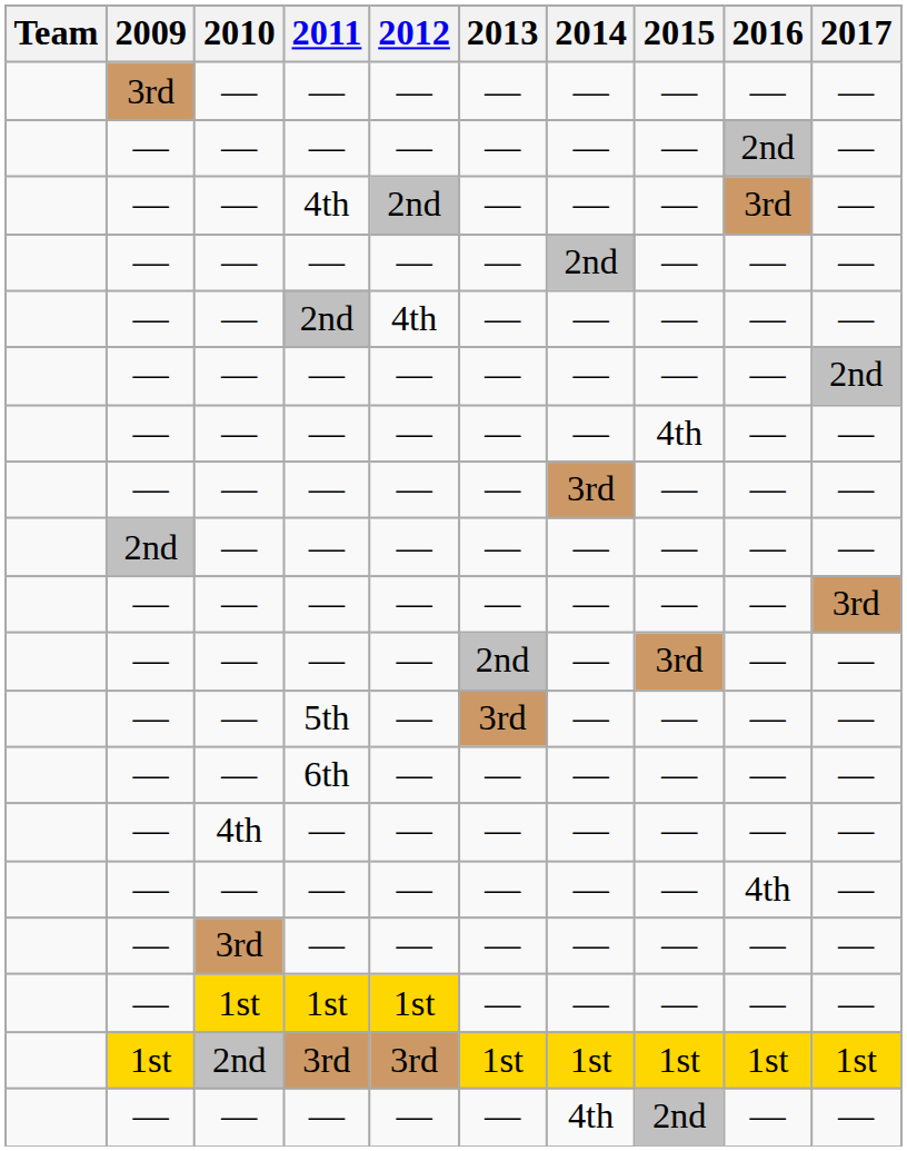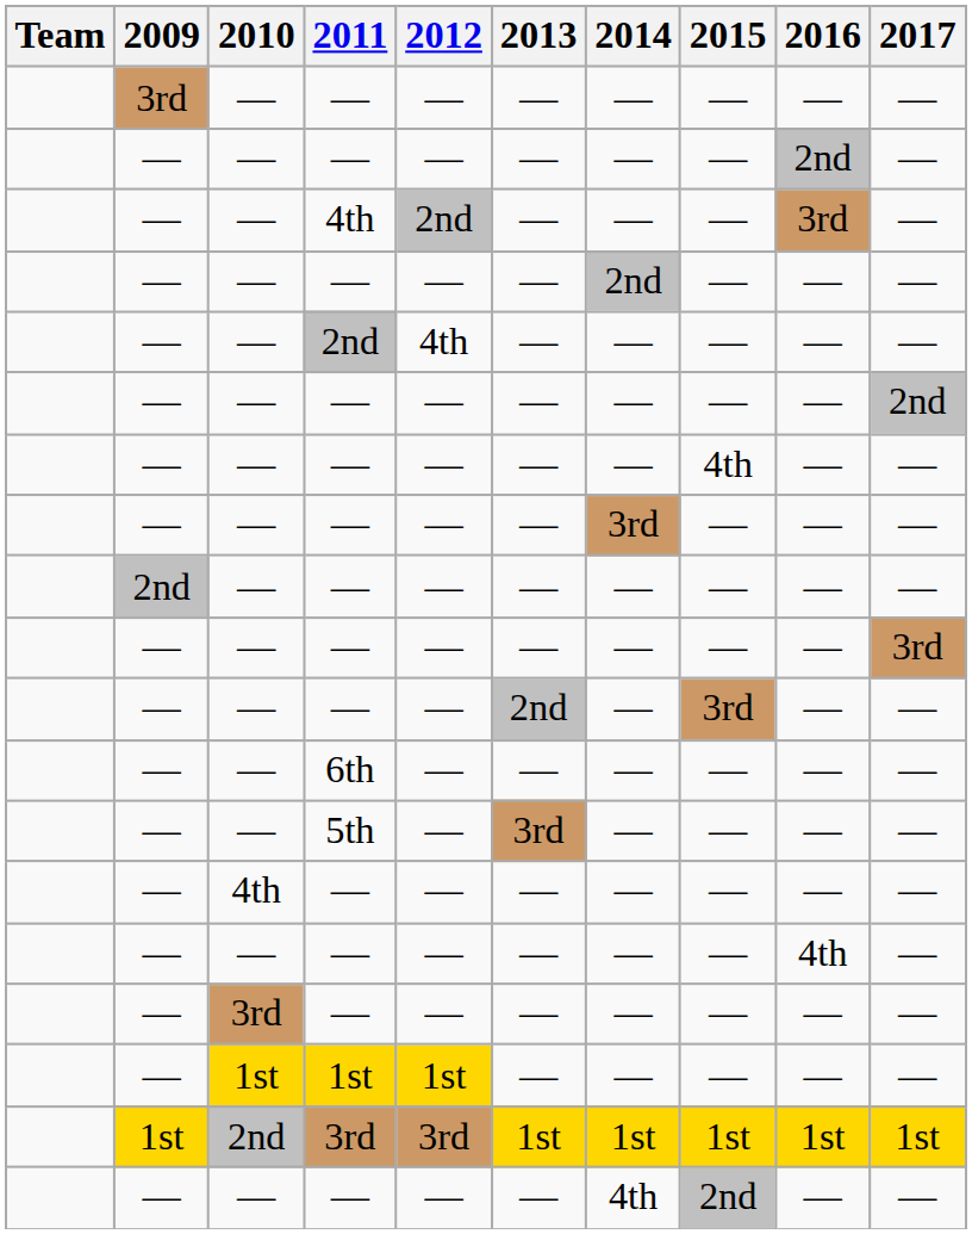 <table class="wikitable" style="text-align:center;">
 <tr valign=bottom>
 <th>Team</th>
 <th>2009<br></th>
 <th>2010<br></th>
 <th><a href='#'>2011</a><br></th>
 <th><a href='#'>2012</a><br></th>
 <th>2013<br></th>
 <th>2014<br></th>
 <th>2015<br></th>
 <th>2016<br></th>
 <th>2017<br></th>
 </tr>
 <tr>
 <td align="left"></td>
 <td bgcolor=CC9966>3rd</td>
 <td>—</td>
 <td>—</td>
 <td>—</td>
 <td>—</td>
 <td>—</td>
 <td>—</td>
 <td>—</td>
 <td>—</td>
 </tr>
 <tr>
 <td align="left"></td>
 <td>—</td>
 <td>—</td>
 <td>—</td>
 <td>—</td>
 <td>—</td>
 <td>—</td>
 <td>—</td>
 <td bgcolor=silver>2nd</td>
 <td>—</td>
 </tr>
 <tr>
 <td align="left"></td>
 <td>—</td>
 <td>—</td>
 <td>4th</td>
 <td bgcolor=silver>2nd</td>
 <td>—</td>
 <td>—</td>
 <td>—</td>
 <td bgcolor=CC9966>3rd</td>
 <td>—</td>
 </tr>
 <tr>
 <td align="left"></td>
 <td>—</td>
 <td>—</td>
 <td>—</td>
 <td>—</td>
 <td>—</td>
 <td bgcolor=silver>2nd</td>
 <td>—</td>
 <td>—</td>
 <td>—</td>
 </tr>
 <tr>
 <td align="left"></td>
 <td>—</td>
 <td>—</td>
 <td bgcolor=silver>2nd</td>
 <td>4th</td>
 <td>—</td>
 <td>—</td>
 <td>—</td>
 <td>—</td>
 <td>—</td>
 </tr>
 <tr>
 <td align="left"></td>
 <td>—</td>
 <td>—</td>
 <td>—</td>
 <td>—</td>
 <td>—</td>
 <td>—</td>
 <td>—</td>
 <td>—</td>
 <td bgcolor=silver>2nd</td>
 </tr>
 <tr>
 <td align="left"></td>
 <td>—</td>
 <td>—</td>
 <td>—</td>
 <td>—</td>
 <td>—</td>
 <td>—</td>
 <td>4th</td>
 <td>—</td>
 <td>—</td>
 </tr>
 <tr>
 <td align="left"></td>
 <td>—</td>
 <td>—</td>
 <td>—</td>
 <td>—</td>
 <td>—</td>
 <td bgcolor=CC9966>3rd</td>
 <td>—</td>
 <td>—</td>
 <td>—</td>
 </tr>
 <tr>
 <td align="left"></td>
 <td bgcolor=silver>2nd</td>
 <td>—</td>
 <td>—</td>
 <td>—</td>
 <td>—</td>
 <td>—</td>
 <td>—</td>
 <td>—</td>
 <td>—</td>
 </tr>
 <tr>
 <td align="left"></td>
 <td>—</td>
 <td>—</td>
 <td>—</td>
 <td>—</td>
 <td>—</td>
 <td>—</td>
 <td>—</td>
 <td>—</td>
 <td bgcolor=CC9966>3rd</td>
 </tr>
 <tr>
 <td align="left"></td>
 <td>—</td>
 <td>—</td>
 <td>—</td>
 <td>—</td>
 <td bgcolor=silver>2nd</td>
 <td>—</td>
 <td bgcolor=CC9966>3rd</td>
 <td>—</td>
 <td>—</td>
 </tr>
 <tr>
 <td align="left"></td>
 <td>—</td>
 <td>—</td>
-<td>5th</td>
+<td>6th</td>
 <td>—</td>
-<td bgcolor=CC9966>3rd</td>
+<td>—</td>
 <td>—</td>
 <td>—</td>
 <td>—</td>
 <td>—</td>
 </tr>
 <tr>
 <td align="left"></td>
 <td>—</td>
 <td>—</td>
-<td>6th</td>
+<td>5th</td>
 <td>—</td>
-<td>—</td>
+<td bgcolor=CC9966>3rd</td>
 <td>—</td>
 <td>—</td>
 <td>—</td>
 <td>—</td>
 </tr>
 <tr>
 <td align="left"></td>
 <td>—</td>
 <td>4th</td>
 <td>—</td>
 <td>—</td>
 <td>—</td>
 <td>—</td>
 <td>—</td>
 <td>—</td>
 <td>—</td>
 </tr>
 <tr>
 <td align="left"></td>
 <td>—</td>
 <td>—</td>
 <td>—</td>
 <td>—</td>
 <td>—</td>
 <td>—</td>
 <td>—</td>
 <td>4th</td>
 <td>—</td>
 </tr>
 <tr>
 <td align="left"></td>
 <td>—</td>
 <td bgcolor=CC9966>3rd</td>
 <td>—</td>
 <td>—</td>
 <td>—</td>
 <td>—</td>
 <td>—</td>
 <td>—</td>
 <td>—</td>
 </tr>
 <tr>
 <td align="left"></td>
 <td>—</td>
 <td bgcolor=gold>1st</td>
 <td bgcolor=gold>1st</td>
 <td bgcolor=gold>1st</td>
 <td>—</td>
 <td>—</td>
 <td>—</td>
 <td>—</td>
 <td>—</td>
 </tr>
 <tr>
 <td align="left"></td>
 <td bgcolor=gold>1st</td>
 <td bgcolor=silver>2nd</td>
 <td bgcolor=CC9966>3rd</td>
 <td bgcolor=CC9966>3rd</td>
 <td bgcolor=gold>1st</td>
 <td bgcolor=gold>1st</td>
 <td bgcolor=gold>1st</td>
 <td bgcolor=gold>1st</td>
 <td bgcolor=gold>1st</td>
 </tr>
 <tr>
 <td align="left"></td>
 <td>—</td>
 <td>—</td>
 <td>—</td>
 <td>—</td>
 <td>—</td>
 <td>4th</td>
 <td bgcolor=silver>2nd</td>
 <td>—</td>
 <td>—</td>
 </tr>
 </table>
